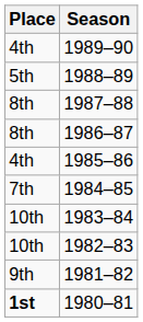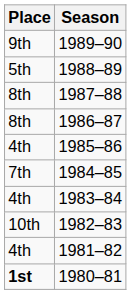 <table class="wikitable" style="float:left; margin-right:1em">
 <tr>
 <th>Place</th>
 <th>Season</th>
 </tr>
 <tr>
-<td>4th</td>
+<td>9th</td>
 <td>1989–90</td>
 </tr>
 <tr>
 <td>5th</td>
 <td>1988–89</td>
 </tr>
 <tr>
 <td>8th</td>
 <td>1987–88</td>
 </tr>
 <tr>
 <td>8th</td>
 <td>1986–87</td>
 </tr>
 <tr>
 <td>4th</td>
 <td>1985–86</td>
 </tr>
 <tr>
 <td>7th</td>
 <td>1984–85</td>
 </tr>
 <tr>
-<td>10th</td>
+<td>4th</td>
 <td>1983–84</td>
 </tr>
 <tr>
 <td>10th</td>
 <td>1982–83</td>
 </tr>
 <tr>
-<td>9th</td>
+<td>4th</td>
 <td>1981–82</td>
 </tr>
 <tr>
 <td><strong>1st</strong></td>
 <td>1980–81</td>
 </tr>
 </table>
